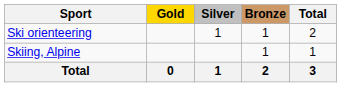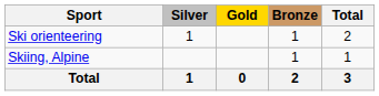 <table class="wikitable sortable" style="text-align:center;">
 <tr>
 <th width=180>Sport</th>
+<th scope="col" style="background:silver; width:55px;">Silver</th>
 <th scope="col" style="background:gold; width:55px;">Gold</th>
-<th scope="col" style="background:silver; width:55px;">Silver</th>
 <th scope="col" style="background:#cc9966; width:55px;">Bronze</th>
 <th width=55>Total</th>
 </tr>
 <tr>
 <td align=left><a href='#'>Ski orienteering</a></td>
+<td>1</td>
 <td></td>
-<td>1</td>
 <td>1</td>
 <td>2</td>
 </tr>
 <tr>
 <td align=left><a href='#'>Skiing, Alpine</a></td>
 <td></td>
 <td></td>
 <td>1</td>
 <td>1</td>
 </tr>
 <tr class="sortbottom">
 <th>Total</th>
+<th>1</th>
 <th>0</th>
-<th>1</th>
 <th>2</th>
 <th>3</th>
 </tr>
 </table>
